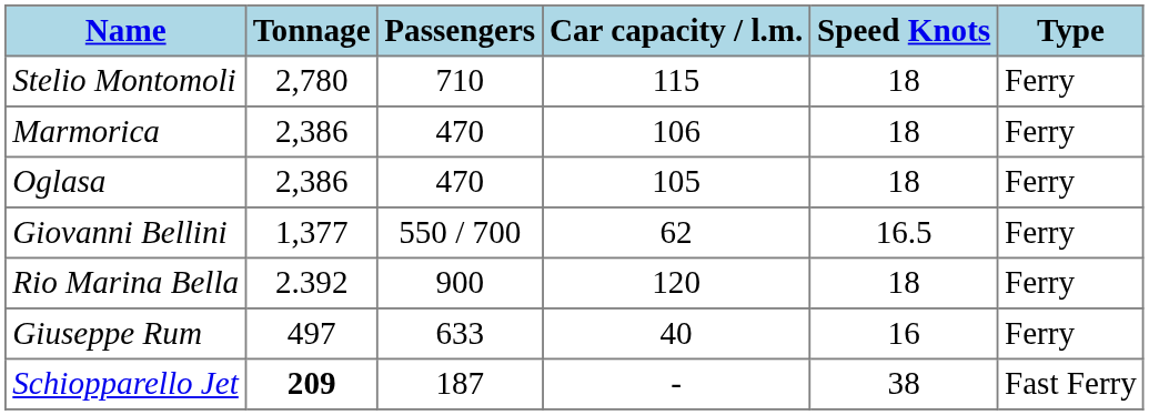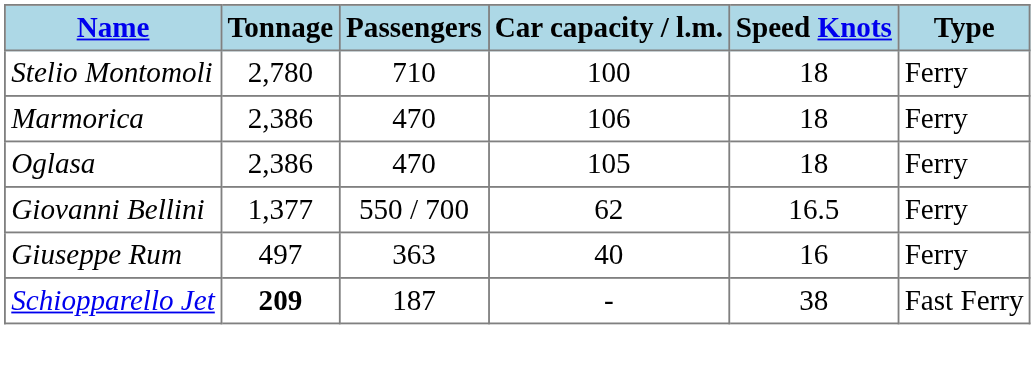 <table class="toccolours" border="1" cellpadding="3" style="border-collapse:collapse">
 <tr bgcolor=lightblue>
 <th><a href='#'>Name</a></th>
 <th>Tonnage</th>
 <th>Passengers</th>
 <th>Car capacity / l.m.</th>
 <th>Speed <a href='#'>Knots</a></th>
 <th>Type</th>
 </tr>
 <tr>
 <td><em>Stelio Montomoli</em></td>
 <td align=center>2,780</td>
 <td align=center>710</td>
-<td align=center>115</td>
+<td align=center>100</td>
 <td align=center>18</td>
 <td>Ferry</td>
 </tr>
 <tr>
 <td><em>Marmorica</em></td>
 <td align=center>2,386</td>
 <td align=center>470</td>
 <td align=center>106</td>
 <td align=center>18</td>
 <td>Ferry</td>
 </tr>
 <tr>
 <td><em>Oglasa</em></td>
 <td align=center>2,386</td>
 <td align=center>470</td>
 <td align=center>105</td>
 <td align=center>18</td>
 <td>Ferry</td>
 </tr>
 <tr>
 <td><em>Giovanni Bellini</em></td>
 <td align=center>1,377</td>
 <td align=center>550 / 700</td>
 <td align=center>62</td>
 <td align=center>16.5</td>
 <td>Ferry</td>
 </tr>
 <tr>
-<td><em>Rio Marina Bella</em></td>
-<td align=center>2.392</td>
-<td align=center>900</td>
-<td align=center>120</td>
-<td align=center>18</td>
-<td>Ferry</td>
-</tr>
-<tr>
 <td><em>Giuseppe Rum</em></td>
 <td align=center>497</td>
-<td align=center>633</td>
+<td align=center>363</td>
 <td align=center>40</td>
 <td align=center>16</td>
 <td>Ferry</td>
 </tr>
 <tr>
 <td><em><a href='#'>Schiopparello Jet</a></em></td>
 <td align=center><strong>209</strong></td>
 <td align=center>187</td>
 <td align=center>-</td>
 <td align=center>38</td>
 <td>Fast Ferry</td>
 </tr>
 </table>
